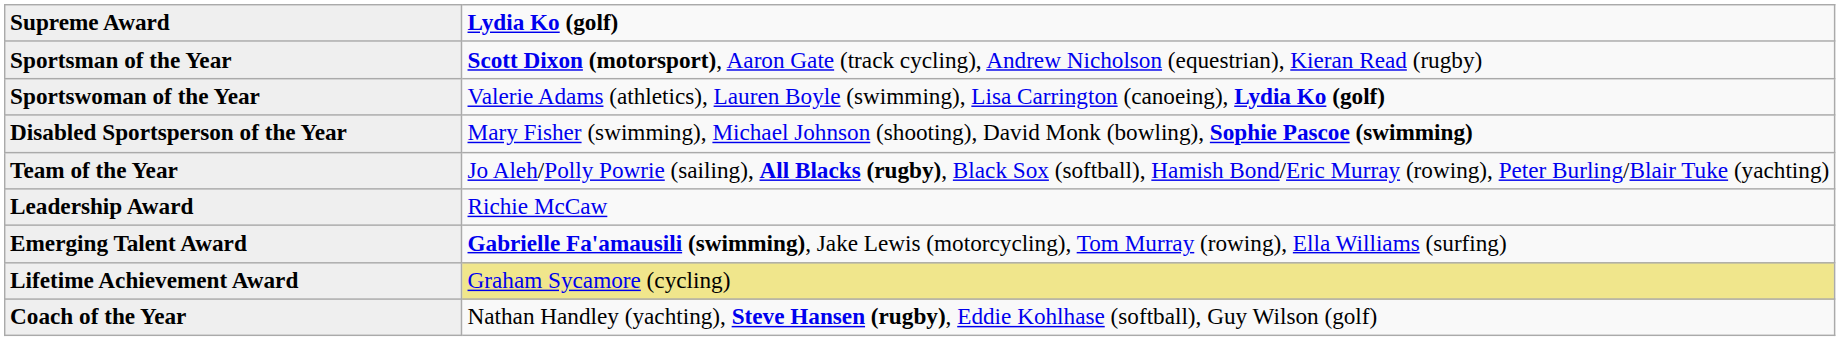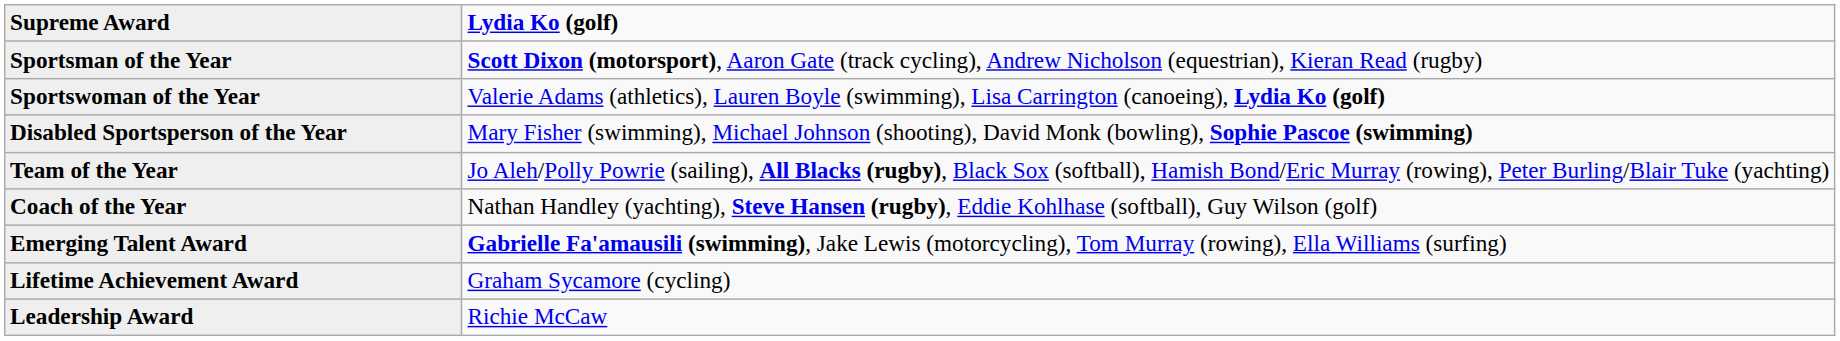 <table class=wikitable>
 <tr>
 <td style="background:#efefef; vertical-align:top;"><strong>Supreme Award</strong></td>
 <td><strong><a href='#'>Lydia Ko</a> (golf)</strong></td>
 </tr>
 <tr>
 <td style="background:#efefef;"><strong>Sportsman of the Year</strong></td>
 <td><strong><a href='#'>Scott Dixon</a> (motorsport)</strong>, <a href='#'>Aaron Gate</a> (track cycling), <a href='#'>Andrew Nicholson</a> (equestrian), <a href='#'>Kieran Read</a> (rugby)</td>
 </tr>
 <tr>
 <td style="background:#efefef;"><strong>Sportswoman of the Year</strong></td>
 <td><a href='#'>Valerie Adams</a> (athletics), <a href='#'>Lauren Boyle</a> (swimming), <a href='#'>Lisa Carrington</a> (canoeing), <strong><a href='#'>Lydia Ko</a> (golf)</strong></td>
 </tr>
 <tr>
 <td style="background:#efefef;"><strong>Disabled Sportsperson of the Year</strong></td>
 <td><a href='#'>Mary Fisher</a> (swimming), <a href='#'>Michael Johnson</a> (shooting), David Monk (bowling), <strong><a href='#'>Sophie Pascoe</a> (swimming)</strong></td>
 </tr>
 <tr>
 <td style="background:#efefef;"><strong>Team of the Year</strong></td>
 <td><a href='#'>Jo Aleh</a>/<a href='#'>Polly Powrie</a> (sailing), <strong><a href='#'>All Blacks</a> (rugby)</strong>, <a href='#'>Black Sox</a> (softball), <a href='#'>Hamish Bond</a>/<a href='#'>Eric Murray</a> (rowing), <a href='#'>Peter Burling</a>/<a href='#'>Blair Tuke</a> (yachting)</td>
 </tr>
 <tr>
-<td style="background:#efefef; width:25%;"><strong>Leadership Award</strong></td>
-<td><a href='#'>Richie McCaw</a></td>
+<td style="background:#efefef;"><strong>Coach of the Year</strong></td>
+<td>Nathan Handley (yachting), <strong><a href='#'>Steve Hansen</a> (rugby)</strong>, <a href='#'>Eddie Kohlhase</a> (softball), Guy Wilson (golf)</td>
 </tr>
 <tr>
 <td style="background:#efefef;"><strong>Emerging Talent Award</strong></td>
 <td><strong><a href='#'>Gabrielle Fa'amausili</a> (swimming)</strong>, Jake Lewis (motorcycling), <a href='#'>Tom Murray</a> (rowing), <a href='#'>Ella Williams</a> (surfing)</td>
 </tr>
 <tr>
 <td style="background:#efefef; width:25%;"><strong>Lifetime Achievement Award</strong></td>
-<td style="background: khaki;"><a href='#'>Graham Sycamore</a> (cycling)</td>
+<td><a href='#'>Graham Sycamore</a> (cycling)</td>
 </tr>
 <tr>
-<td style="background:#efefef;"><strong>Coach of the Year</strong></td>
-<td>Nathan Handley (yachting), <strong><a href='#'>Steve Hansen</a> (rugby)</strong>, <a href='#'>Eddie Kohlhase</a> (softball), Guy Wilson (golf)</td>
+<td style="background:#efefef; width:25%;"><strong>Leadership Award</strong></td>
+<td><a href='#'>Richie McCaw</a></td>
 </tr>
 </table>
